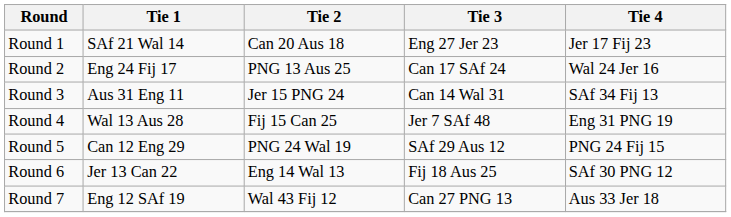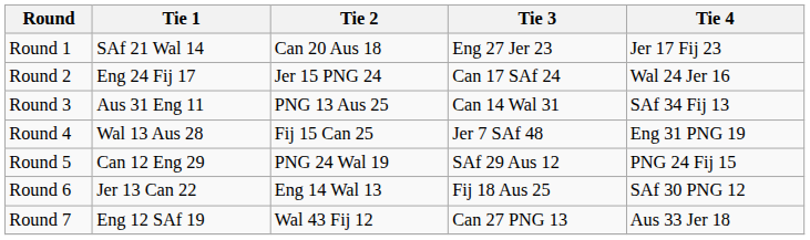 <table class="wikitable" style="font-size: 100%">
 <tr>
 <th width=70>Round</th>
 <th width=150>Tie 1</th>
 <th width=150>Tie 2</th>
 <th width=150>Tie 3</th>
 <th width=150>Tie 4</th>
 </tr>
 <tr>
 <td>Round 1</td>
 <td>SAf 21 Wal 14</td>
 <td>Can 20 Aus 18</td>
 <td>Eng 27 Jer 23</td>
 <td>Jer 17 Fij 23</td>
 </tr>
 <tr>
 <td>Round 2</td>
 <td>Eng 24 Fij 17</td>
-<td>PNG 13 Aus 25</td>
+<td>Jer 15 PNG 24</td>
 <td>Can 17 SAf 24</td>
 <td>Wal 24 Jer 16</td>
 </tr>
 <tr>
 <td>Round 3</td>
 <td>Aus 31 Eng 11</td>
-<td>Jer 15 PNG 24</td>
+<td>PNG 13 Aus 25</td>
 <td>Can 14 Wal 31</td>
 <td>SAf 34 Fij 13</td>
 </tr>
 <tr>
 <td>Round 4</td>
 <td>Wal 13 Aus 28</td>
 <td>Fij 15 Can 25</td>
 <td>Jer 7 SAf 48</td>
 <td>Eng 31 PNG 19</td>
 </tr>
 <tr>
 <td>Round 5</td>
 <td>Can 12 Eng 29</td>
 <td>PNG 24 Wal 19</td>
 <td>SAf 29 Aus 12</td>
 <td>PNG 24 Fij 15</td>
 </tr>
 <tr>
 <td>Round 6</td>
 <td>Jer 13 Can 22</td>
 <td>Eng 14 Wal 13</td>
 <td>Fij 18 Aus 25</td>
 <td>SAf 30 PNG 12</td>
 </tr>
 <tr>
 <td>Round 7</td>
 <td>Eng 12 SAf 19</td>
 <td>Wal 43 Fij 12</td>
 <td>Can 27 PNG 13</td>
 <td>Aus 33 Jer 18</td>
 </tr>
 <tr>
 </tr>
 </table>
